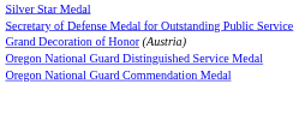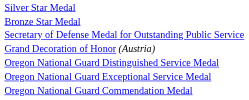 <table>
 <tr>
 <td></td>
 <td><a href='#'>Silver Star Medal</a></td>
+</tr>
+<tr>
+<td></td>
+<td><a href='#'>Bronze Star Medal</a></td>
 </tr>
 <tr>
 <td></td>
 <td><a href='#'>Secretary of Defense Medal for Outstanding Public Service</a></td>
 </tr>
 <tr>
 <td></td>
 <td><a href='#'>Grand Decoration of Honor</a> <em>(Austria)</em></td>
 </tr>
 <tr>
 <td></td>
 <td><a href='#'>Oregon National Guard Distinguished Service Medal</a></td>
 </tr>
 <tr>
 <td></td>
+<td><a href='#'>Oregon National Guard Exceptional Service Medal</a></td>
+</tr>
+<tr>
+<td></td>
 <td><a href='#'>Oregon National Guard Commendation Medal</a></td>
 </tr>
 </table>
